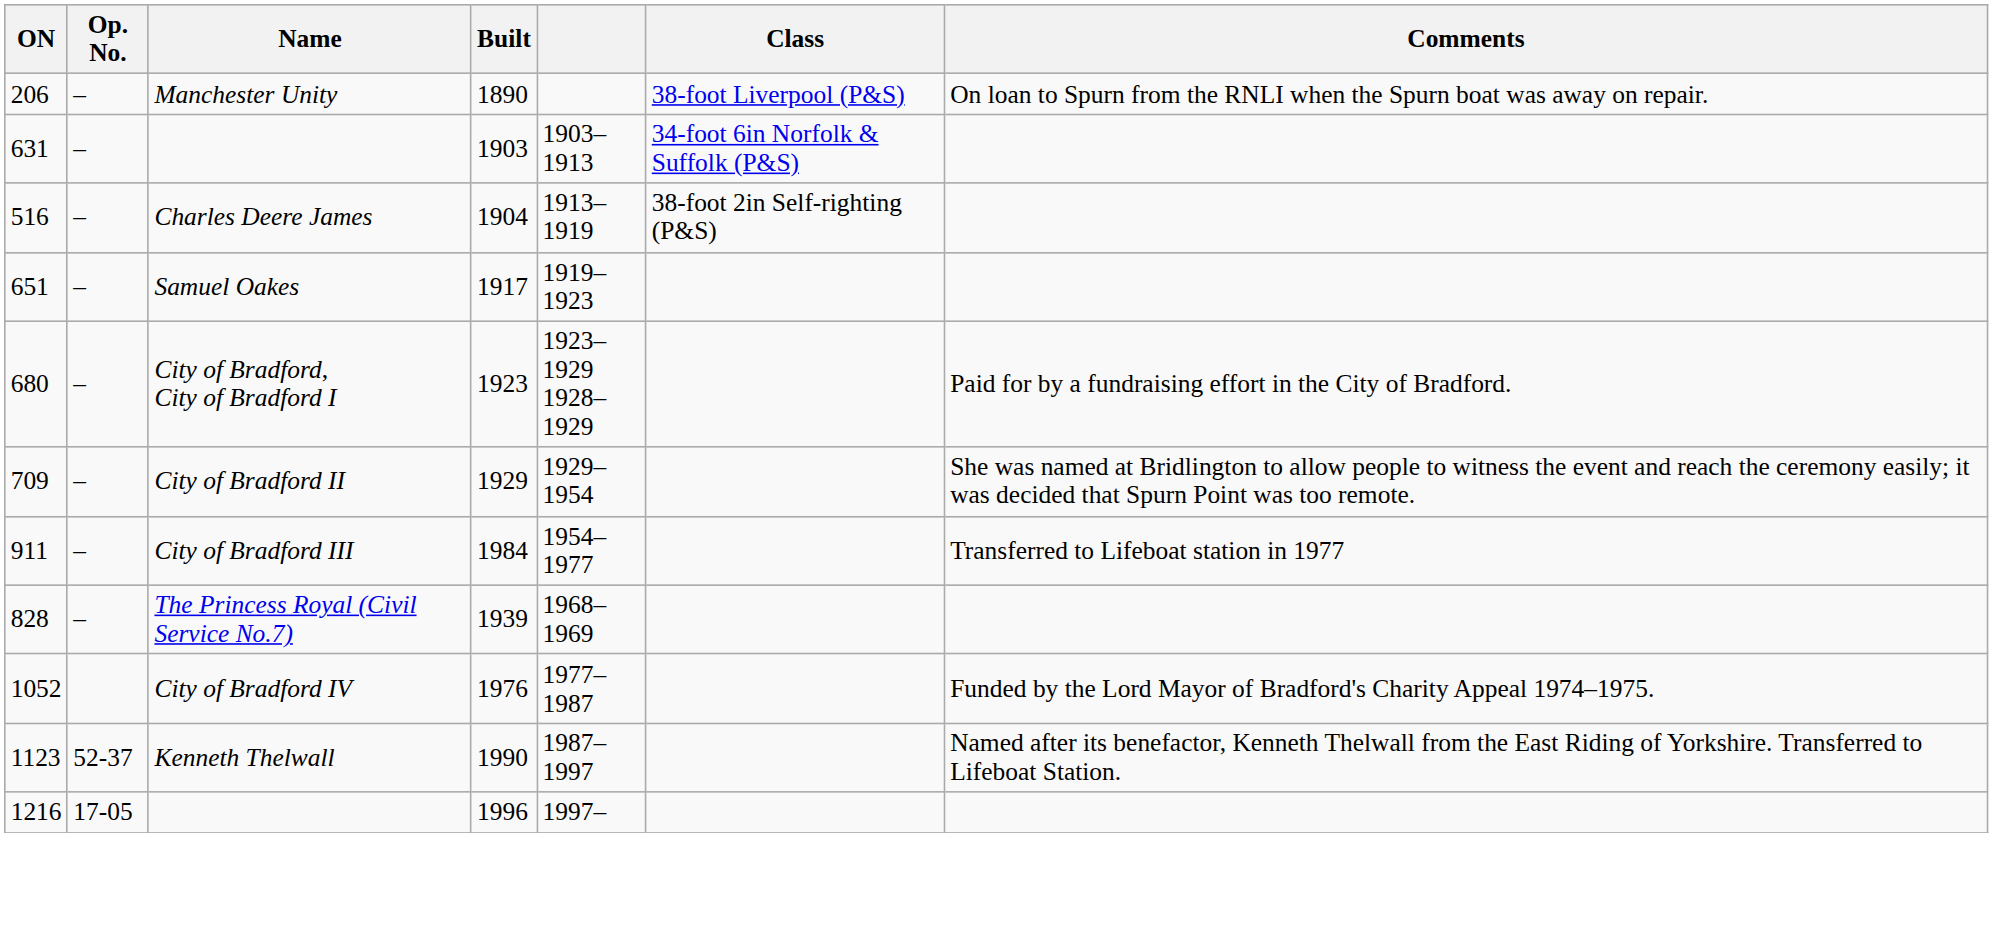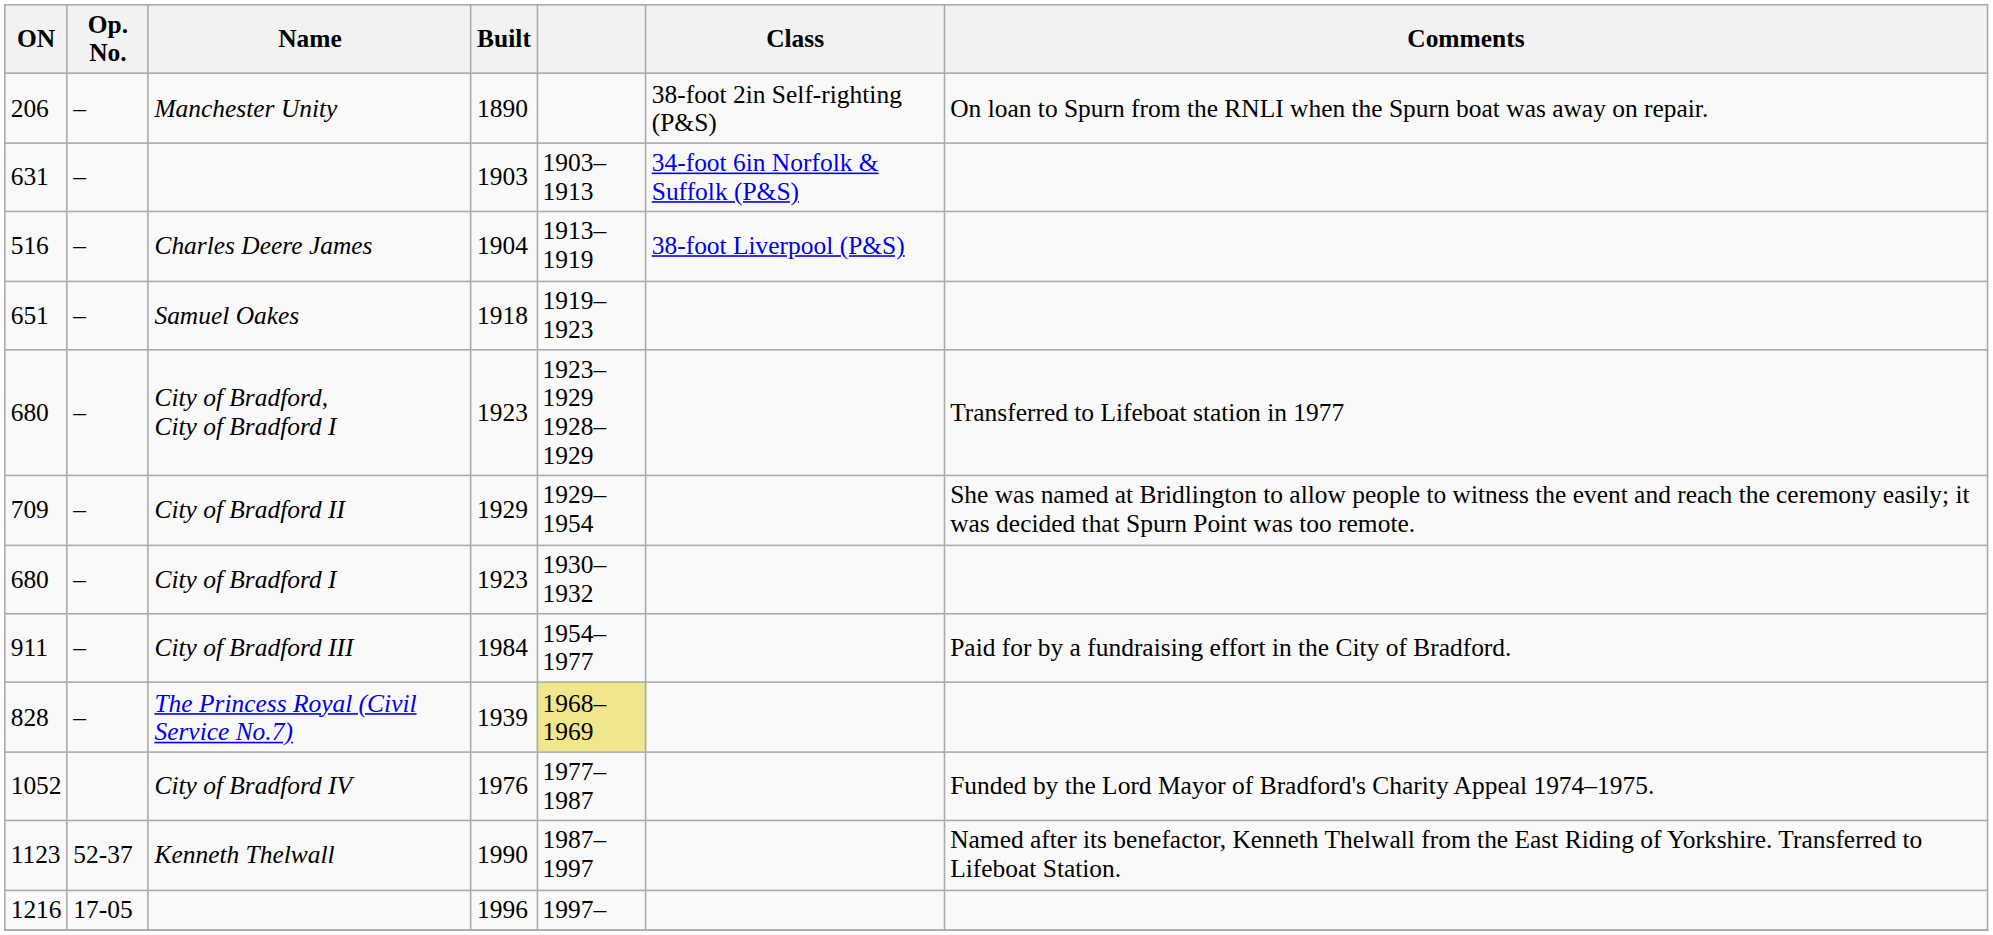 <table class="wikitable">
 <tr>
 <th>ON</th>
 <th>Op. No.</th>
 <th>Name</th>
 <th>Built</th>
 <th></th>
 <th>Class</th>
 <th>Comments</th>
 </tr>
 <tr>
 <td>206</td>
 <td>–</td>
 <td><em>Manchester Unity</em></td>
 <td>1890</td>
 <td></td>
-<td><a href='#'>38-foot Liverpool (P&S)</a></td>
+<td>38-foot 2in Self-righting (P&S)</td>
 <td>On loan to Spurn from the RNLI when the Spurn boat was away on repair.</td>
 </tr>
 <tr>
 <td>631</td>
 <td>–</td>
 <td></td>
 <td>1903</td>
 <td>1903–1913</td>
 <td><a href='#'>34-foot 6in Norfolk & Suffolk (P&S)</a></td>
 <td></td>
 </tr>
 <tr>
 <td>516</td>
 <td>–</td>
 <td><em>Charles Deere James</em></td>
 <td>1904</td>
 <td>1913–1919</td>
-<td>38-foot 2in Self-righting (P&S)</td>
+<td><a href='#'>38-foot Liverpool (P&S)</a></td>
 <td></td>
 </tr>
 <tr>
 <td>651</td>
 <td>–</td>
 <td><em>Samuel Oakes</em></td>
-<td>1917</td>
+<td>1918</td>
 <td>1919–1923</td>
 <td></td>
 <td></td>
 </tr>
 <tr>
 <td>680</td>
 <td>–</td>
 <td><em>City of Bradford</em>,<br><em>City of Bradford I</em></td>
 <td>1923</td>
 <td>1923–1929<br>1928–1929</td>
 <td></td>
-<td>Paid for by a fundraising effort in the City of Bradford.</td>
+<td>Transferred to  Lifeboat station in 1977</td>
 </tr>
 <tr>
 <td>709</td>
 <td>–</td>
 <td><em>City of Bradford II</em></td>
 <td>1929</td>
 <td>1929–1954</td>
 <td></td>
 <td>She was named at Bridlington to allow people to witness the event and reach the ceremony easily; it was decided that Spurn Point was too remote.</td>
 </tr>
 <tr>
+<td>680</td>
+<td>–</td>
+<td><em>City of Bradford I</em><br></td>
+<td>1923</td>
+<td>1930–1932</td>
+<td></td>
+<td></td>
+</tr>
+<tr>
 <td>911</td>
 <td>–</td>
 <td><em>City of Bradford III</em></td>
 <td>1984</td>
 <td>1954–1977</td>
 <td></td>
-<td>Transferred to  Lifeboat station in 1977</td>
+<td>Paid for by a fundraising effort in the City of Bradford.</td>
 </tr>
 <tr>
 <td>828</td>
 <td>–</td>
 <td><a href='#'><em>The Princess Royal (Civil Service No.7)</em></a><br></td>
 <td>1939</td>
-<td>1968–1969</td>
+<td style="background: khaki;">1968–1969</td>
 <td></td>
 <td></td>
 </tr>
 <tr>
 <td>1052</td>
 <td></td>
 <td><em>City of Bradford IV</em></td>
 <td>1976</td>
 <td>1977–1987</td>
 <td></td>
 <td>Funded by the Lord Mayor of Bradford's Charity Appeal 1974–1975.</td>
 </tr>
 <tr>
 <td>1123</td>
 <td>52-37</td>
 <td><em>Kenneth Thelwall</em></td>
 <td>1990</td>
 <td>1987–1997</td>
 <td></td>
 <td>Named after its benefactor, Kenneth Thelwall from the East Riding of Yorkshire. Transferred to  Lifeboat Station.</td>
 </tr>
 <tr>
 <td>1216</td>
 <td>17-05</td>
 <td></td>
 <td>1996</td>
 <td>1997–</td>
 <td></td>
 <td></td>
 </tr>
 <tr>
 </tr>
 </table>
